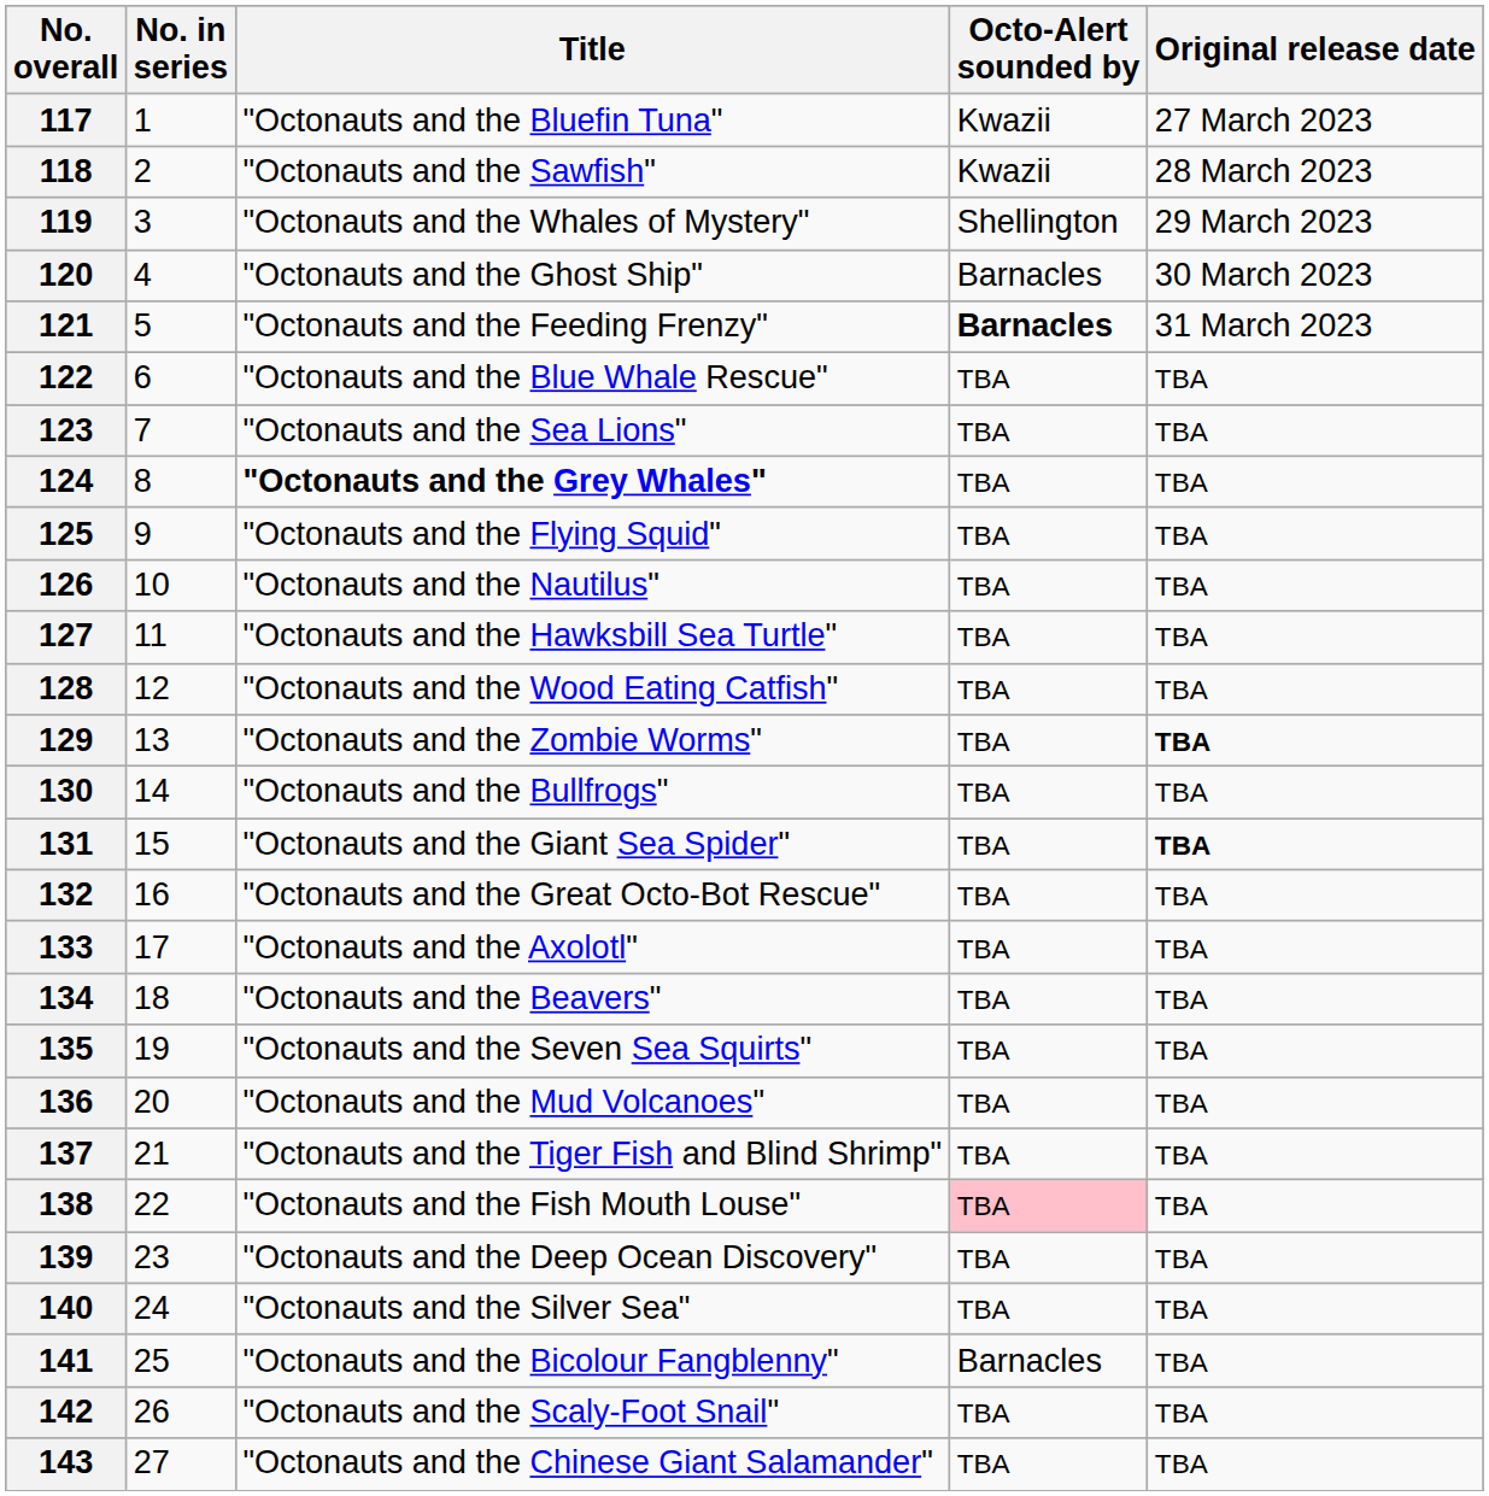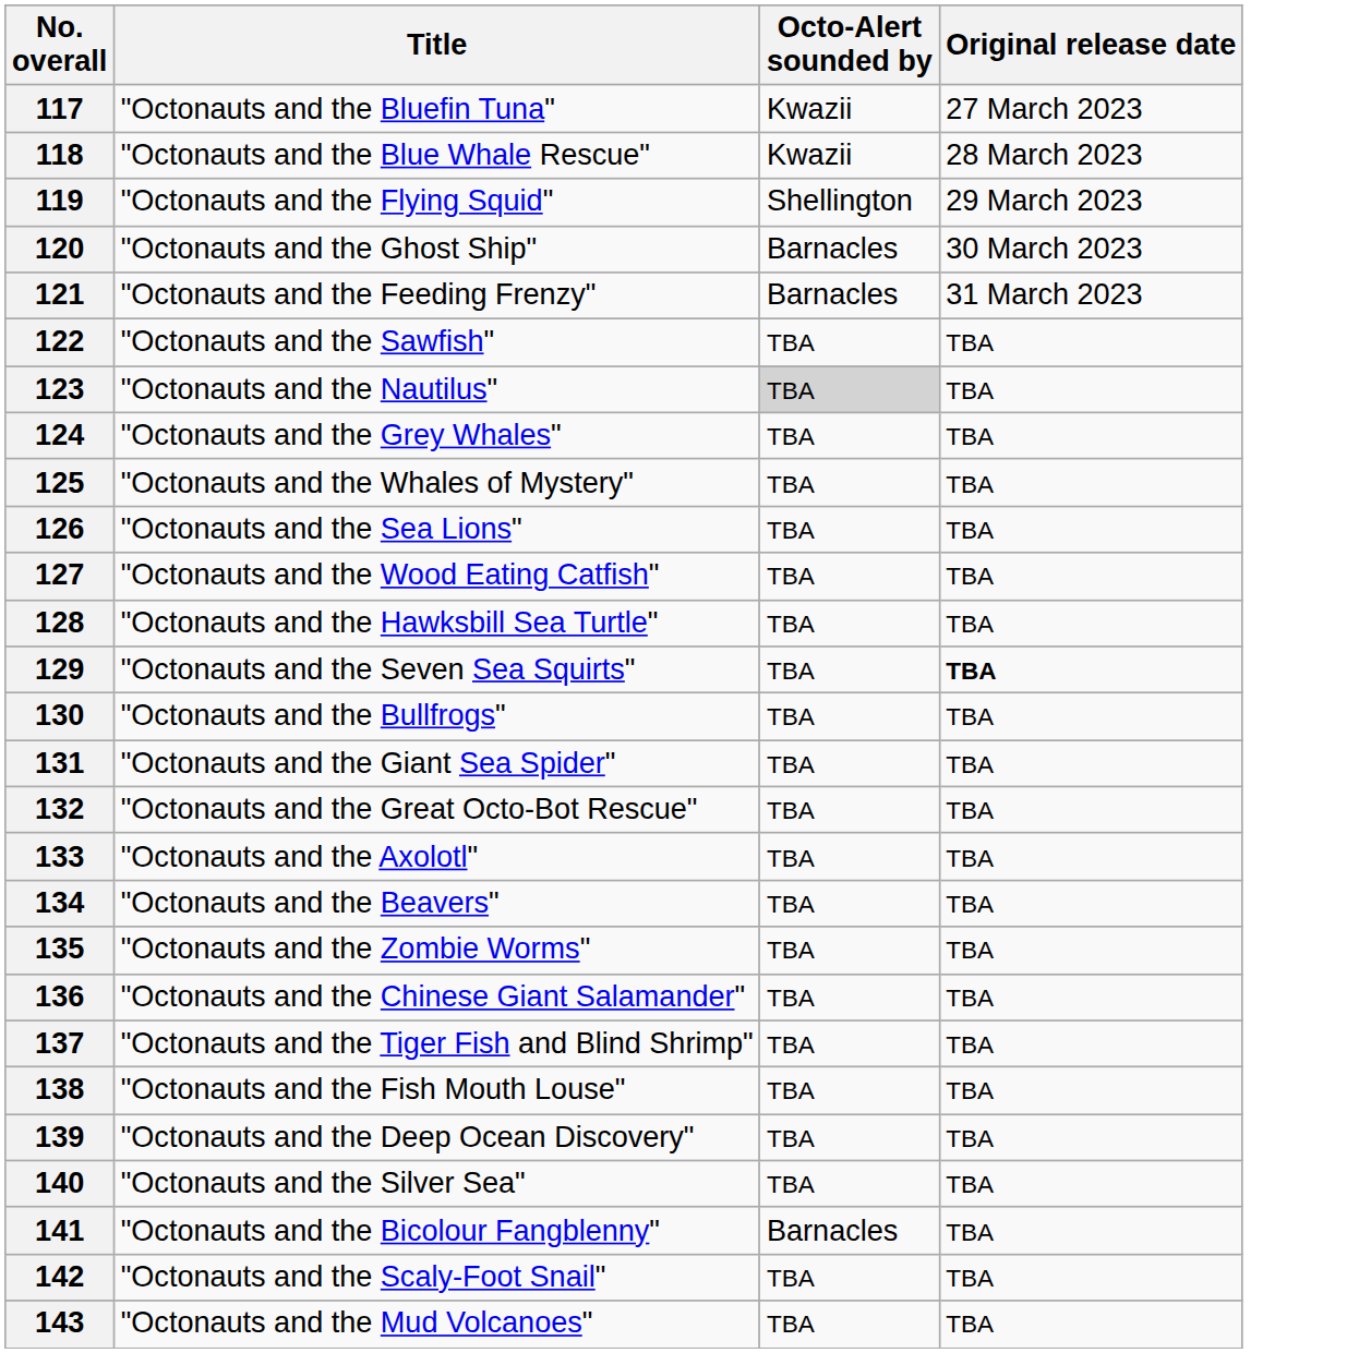 <table class="wikitable">
 <tr>
 <th><abbr>No.</abbr><br>overall</th>
-<th><abbr>No.</abbr> in<br>series</th>
 <th>Title</th>
 <th>Octo-Alert<br>sounded by</th>
 <th>Original release date</th>
 </tr>
 <tr>
 <th rowspan="1">117</th>
-<td>1</td>
 <td rowspan="1">"Octonauts and the <a href='#'>Bluefin Tuna</a>"</td>
 <td>Kwazii</td>
 <td>27 March 2023</td>
 </tr>
 <tr>
 <th rowspan="1">118</th>
-<td>2</td>
-<td rowspan="1">"Octonauts and the <a href='#'>Sawfish</a>"</td>
+<td rowspan="1">"Octonauts and the <a href='#'>Blue Whale</a> Rescue"</td>
 <td>Kwazii</td>
 <td>28 March 2023</td>
 </tr>
 <tr>
 <th rowspan="1">119</th>
-<td>3</td>
-<td rowspan="1">"Octonauts and the Whales of Mystery"</td>
+<td rowspan="1">"Octonauts and the <a href='#'>Flying Squid</a>"</td>
 <td>Shellington</td>
 <td>29 March 2023</td>
 </tr>
 <tr>
 <th rowspan="1">120</th>
-<td>4</td>
 <td rowspan="1">"Octonauts and the Ghost Ship"</td>
 <td>Barnacles</td>
 <td>30 March 2023</td>
 </tr>
 <tr>
 <th rowspan="1">121</th>
-<td>5</td>
 <td rowspan="1">"Octonauts and the Feeding Frenzy"</td>
-<td><strong>Barnacles</strong></td>
+<td>Barnacles</td>
 <td>31 March 2023</td>
 </tr>
 <tr>
 <th rowspan="1">122</th>
-<td>6</td>
-<td rowspan="1">"Octonauts and the <a href='#'>Blue Whale</a> Rescue"</td>
+<td rowspan="1">"Octonauts and the <a href='#'>Sawfish</a>"</td>
 <td><small>TBA</small></td>
 <td><small>TBA</small></td>
 </tr>
 <tr>
 <th rowspan="1">123</th>
-<td>7</td>
+<td rowspan="1">"Octonauts and the <a href='#'>Nautilus</a>"</td>
+<td style="background: lightgrey;"><small>TBA</small></td>
+<td><small>TBA</small></td>
+</tr>
+<tr>
+<th rowspan="1">124</th>
+<td rowspan="1">"Octonauts and the <a href='#'>Grey Whales</a>"</td>
+<td><small>TBA</small></td>
+<td><small>TBA</small></td>
+</tr>
+<tr>
+<th rowspan="1">125</th>
+<td rowspan="1">"Octonauts and the Whales of Mystery"</td>
+<td><small>TBA</small></td>
+<td><small>TBA</small></td>
+</tr>
+<tr>
+<th rowspan="1">126</th>
 <td rowspan="1">"Octonauts and the <a href='#'>Sea Lions</a>"</td>
 <td><small>TBA</small></td>
 <td><small>TBA</small></td>
 </tr>
 <tr>
-<th rowspan="1">124</th>
-<td>8</td>
-<td rowspan="1"><strong>"Octonauts and the <a href='#'>Grey Whales</a>"</strong></td>
+<th rowspan="1">127</th>
+<td rowspan="1">"Octonauts and the <a href='#'>Wood Eating Catfish</a>"</td>
 <td><small>TBA</small></td>
 <td><small>TBA</small></td>
 </tr>
 <tr>
-<th rowspan="1">125</th>
-<td>9</td>
-<td rowspan="1">"Octonauts and the <a href='#'>Flying Squid</a>"</td>
-<td><small>TBA</small></td>
-<td><small>TBA</small></td>
-</tr>
-<tr>
-<th rowspan="1">126</th>
-<td>10</td>
-<td rowspan="1">"Octonauts and the <a href='#'>Nautilus</a>"</td>
-<td><small>TBA</small></td>
-<td><small>TBA</small></td>
-</tr>
-<tr>
-<th rowspan="1">127</th>
-<td>11</td>
+<th rowspan="1">128</th>
 <td rowspan="1">"Octonauts and the <a href='#'>Hawksbill Sea Turtle</a>"</td>
 <td><small>TBA</small></td>
 <td><small>TBA</small></td>
 </tr>
 <tr>
-<th rowspan="1">128</th>
-<td>12</td>
-<td rowspan="1">"Octonauts and the <a href='#'>Wood Eating Catfish</a>"</td>
-<td><small>TBA</small></td>
-<td><small>TBA</small></td>
-</tr>
-<tr>
 <th rowspan="1">129</th>
-<td>13</td>
-<td rowspan="1">"Octonauts and the <a href='#'>Zombie Worms</a>"</td>
+<td rowspan="1">"Octonauts and the Seven <a href='#'>Sea Squirts</a>"</td>
 <td><small>TBA</small></td>
 <td><strong><small>TBA</small></strong></td>
 </tr>
 <tr>
 <th rowspan="1">130</th>
-<td>14</td>
 <td rowspan="1">"Octonauts and the <a href='#'>Bullfrogs</a>"</td>
 <td><small>TBA</small></td>
 <td><small>TBA</small></td>
 </tr>
 <tr>
 <th rowspan="1">131</th>
-<td>15</td>
 <td rowspan="1">"Octonauts and the Giant <a href='#'>Sea Spider</a>"</td>
 <td><small>TBA</small></td>
-<td><strong><small>TBA</small></strong></td>
+<td><small>TBA</small></td>
 </tr>
 <tr>
 <th rowspan="1">132</th>
-<td>16</td>
 <td rowspan="1">"Octonauts and the Great Octo-Bot Rescue"</td>
 <td><small>TBA</small></td>
 <td><small>TBA</small></td>
 </tr>
 <tr>
 <th rowspan="1">133</th>
-<td>17</td>
 <td rowspan="1">"Octonauts and the <a href='#'>Axolotl</a>"</td>
 <td><small>TBA</small></td>
 <td><small>TBA</small></td>
 </tr>
 <tr>
 <th rowspan="1">134</th>
-<td>18</td>
 <td rowspan="1">"Octonauts and the <a href='#'>Beavers</a>"</td>
 <td><small>TBA</small></td>
 <td><small>TBA</small></td>
 </tr>
 <tr>
 <th rowspan="1">135</th>
-<td>19</td>
-<td rowspan="1">"Octonauts and the Seven <a href='#'>Sea Squirts</a>"</td>
+<td rowspan="1">"Octonauts and the <a href='#'>Zombie Worms</a>"</td>
 <td><small>TBA</small></td>
 <td><small>TBA</small></td>
 </tr>
 <tr>
 <th rowspan="1">136</th>
-<td>20</td>
-<td rowspan="1">"Octonauts and the <a href='#'>Mud Volcanoes</a>"</td>
+<td rowspan="1">"Octonauts and the <a href='#'>Chinese Giant Salamander</a>"</td>
 <td><small>TBA</small></td>
 <td><small>TBA</small></td>
 </tr>
 <tr>
 <th rowspan="1">137</th>
-<td>21</td>
 <td rowspan="1">"Octonauts and the <a href='#'>Tiger Fish</a> and Blind Shrimp"</td>
 <td><small>TBA</small></td>
 <td><small>TBA</small></td>
 </tr>
 <tr>
 <th rowspan="1">138</th>
-<td>22</td>
 <td rowspan="1">"Octonauts and the Fish Mouth Louse"</td>
-<td style="background: pink;"><small>TBA</small></td>
+<td><small>TBA</small></td>
 <td><small>TBA</small></td>
 </tr>
 <tr>
 <th rowspan="1">139</th>
-<td>23</td>
 <td rowspan="1">"Octonauts and the Deep Ocean Discovery"</td>
 <td><small>TBA</small></td>
 <td><small>TBA</small></td>
 </tr>
 <tr>
 <th rowspan="1">140</th>
-<td>24</td>
 <td rowspan="1">"Octonauts and the Silver Sea"</td>
 <td><small>TBA</small></td>
 <td><small>TBA</small></td>
 </tr>
 <tr>
 <th rowspan="1">141</th>
-<td>25</td>
 <td rowspan="1">"Octonauts and the <a href='#'>Bicolour Fangblenny</a>"</td>
 <td>Barnacles</td>
 <td><small>TBA</small></td>
 </tr>
 <tr>
 <th rowspan="1">142</th>
-<td>26</td>
 <td rowspan="1">"Octonauts and the <a href='#'>Scaly-Foot Snail</a>"</td>
 <td><small>TBA</small></td>
 <td><small>TBA</small></td>
 </tr>
 <tr>
 <th rowspan="1">143</th>
-<td>27</td>
-<td rowspan="1">"Octonauts and the <a href='#'>Chinese Giant Salamander</a>"</td>
+<td rowspan="1">"Octonauts and the <a href='#'>Mud Volcanoes</a>"</td>
 <td><small>TBA</small></td>
 <td><small>TBA</small></td>
 </tr>
 </table>
